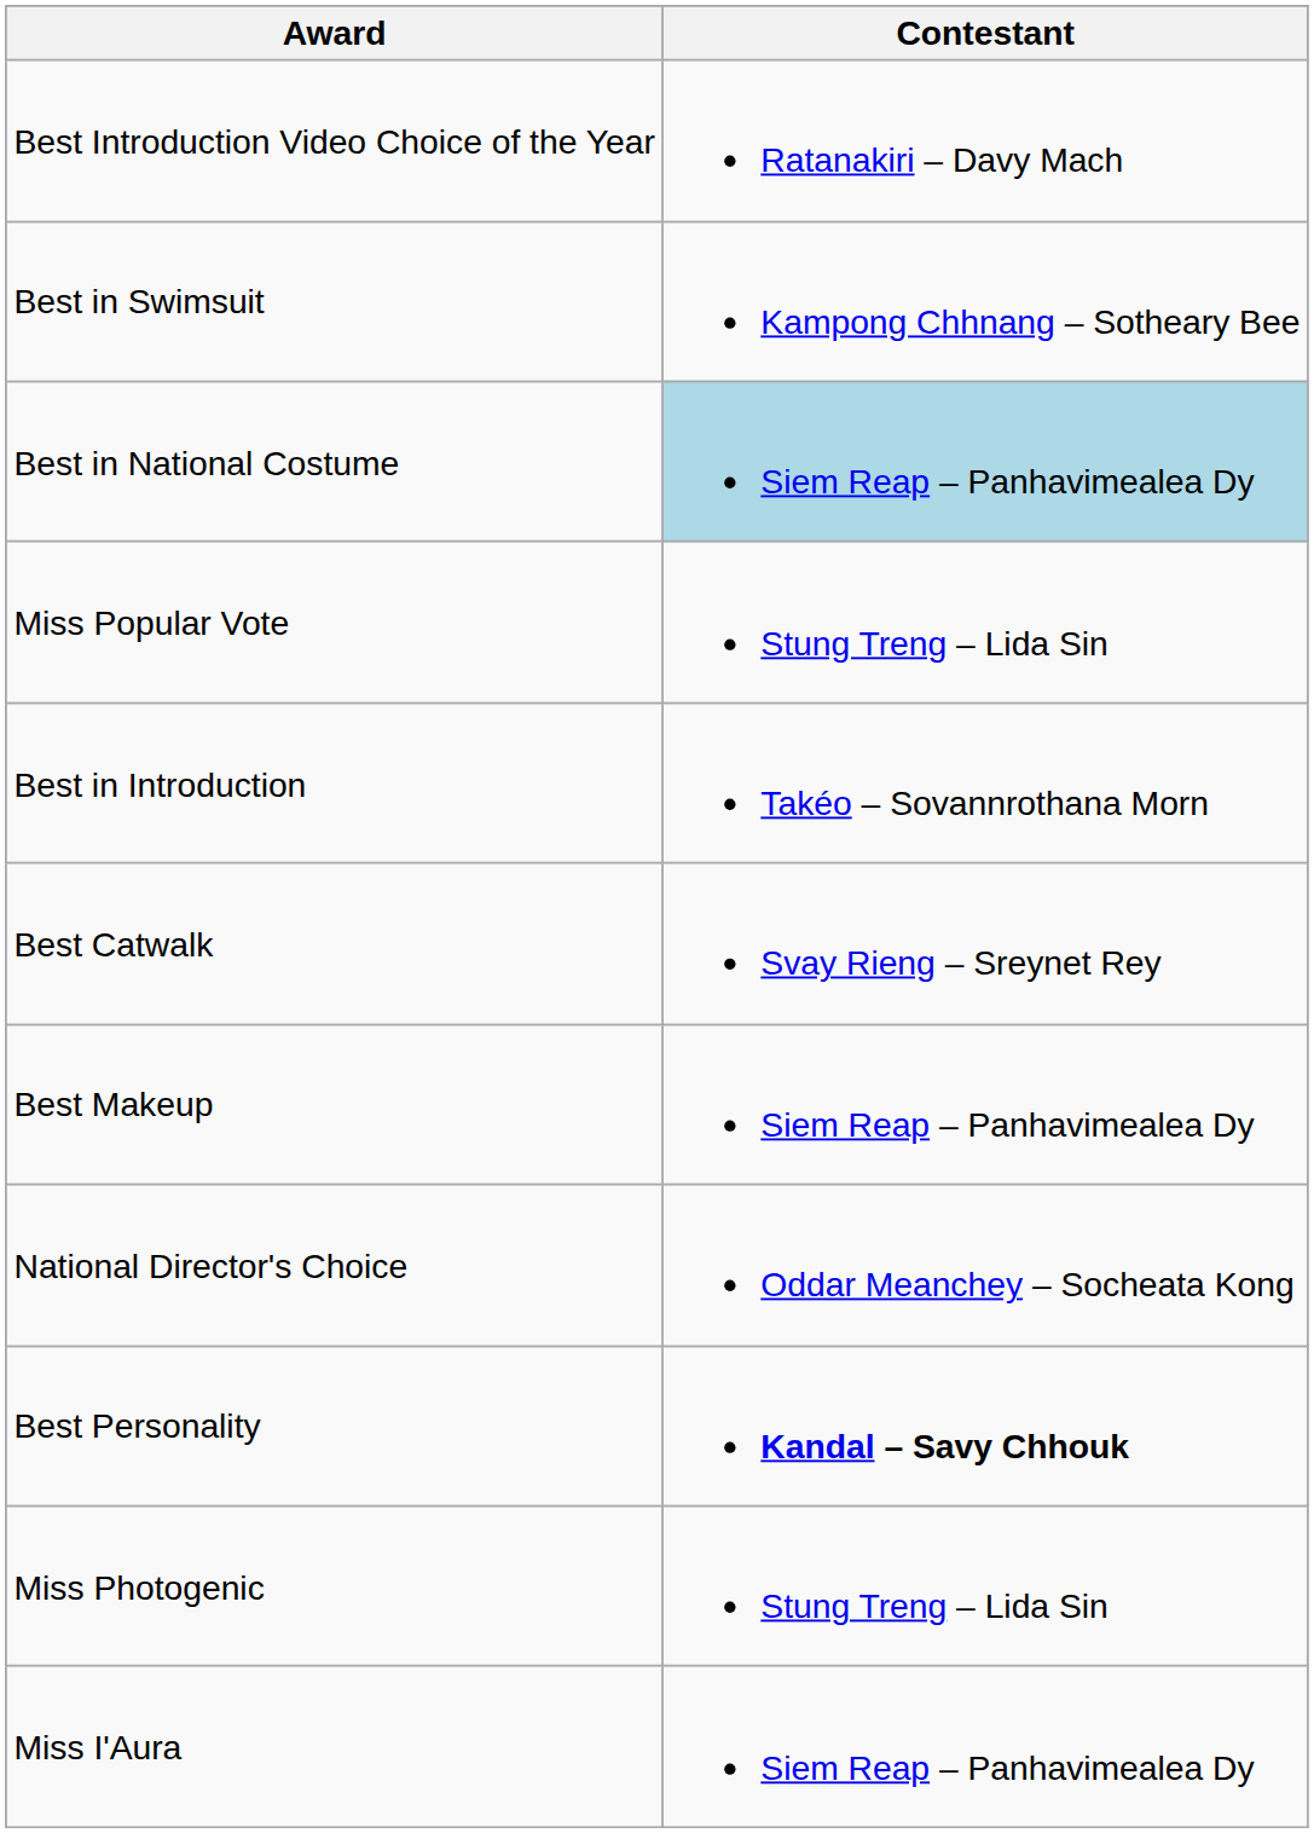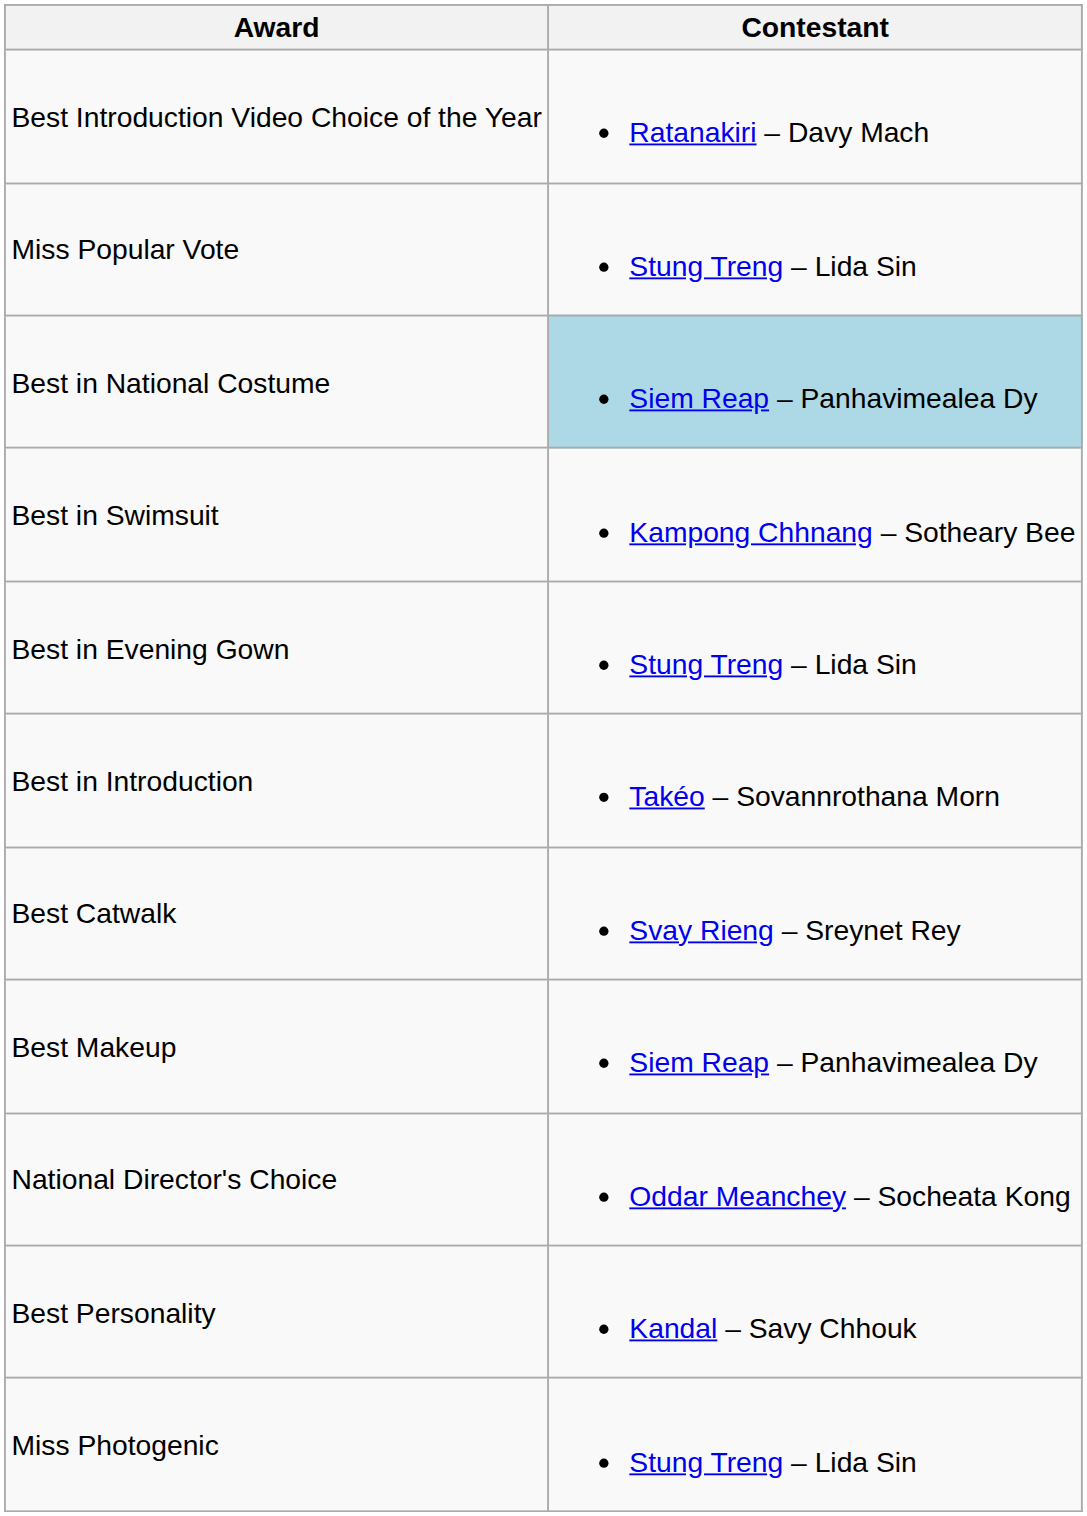 <table class="wikitable" style="font-size: 95%">
 <tr>
 <th>Award</th>
 <th>Contestant</th>
 </tr>
 <tr>
 <td>Best Introduction Video Choice of the Year</td>
 <td><br><ul><li><a href='#'>Ratanakiri</a> – Davy Mach </li></ul></td>
 </tr>
 <tr>
-<td>Best in Swimsuit</td>
-<td><br><ul><li><a href='#'>Kampong Chhnang</a> – Sotheary Bee</li></ul></td>
+<td>Miss Popular Vote</td>
+<td><br><ul><li><a href='#'>Stung Treng</a> – Lida Sin</li></ul></td>
 </tr>
 <tr>
 <td>Best in National Costume</td>
 <td style="background: lightblue;"><br><ul><li><a href='#'>Siem Reap</a> – Panhavimealea Dy</li></ul></td>
 </tr>
 <tr>
-<td>Miss Popular Vote</td>
+<td>Best in Swimsuit</td>
+<td><br><ul><li><a href='#'>Kampong Chhnang</a> – Sotheary Bee</li></ul></td>
+</tr>
+<tr>
+<td>Best in Evening Gown</td>
 <td><br><ul><li><a href='#'>Stung Treng</a> – Lida Sin</li></ul></td>
 </tr>
 <tr>
 <td>Best in Introduction</td>
 <td><br><ul><li><a href='#'>Takéo</a> – Sovannrothana Morn</li></ul></td>
 </tr>
 <tr>
 <td>Best Catwalk</td>
 <td><br><ul><li><a href='#'>Svay Rieng</a> – Sreynet Rey</li></ul></td>
 </tr>
 <tr>
 <td>Best Makeup</td>
 <td><br><ul><li><a href='#'>Siem Reap</a> – Panhavimealea Dy</li></ul></td>
 </tr>
 <tr>
 <td>National Director's Choice</td>
 <td><br><ul><li><a href='#'>Oddar Meanchey</a> – Socheata Kong</li></ul></td>
 </tr>
 <tr>
 <td>Best Personality</td>
-<td><strong><br><ul><li><a href='#'>Kandal</a> – Savy Chhouk</li></ul></strong></td>
+<td><br><ul><li><a href='#'>Kandal</a> – Savy Chhouk</li></ul></td>
 </tr>
 <tr>
 <td>Miss Photogenic</td>
 <td><br><ul><li><a href='#'>Stung Treng</a> – Lida Sin</li></ul></td>
 </tr>
 <tr>
-<td>Miss I'Aura</td>
-<td><br><ul><li><a href='#'>Siem Reap</a> – Panhavimealea Dy</li></ul></td>
-</tr>
-<tr>
 </tr>
 </table>
